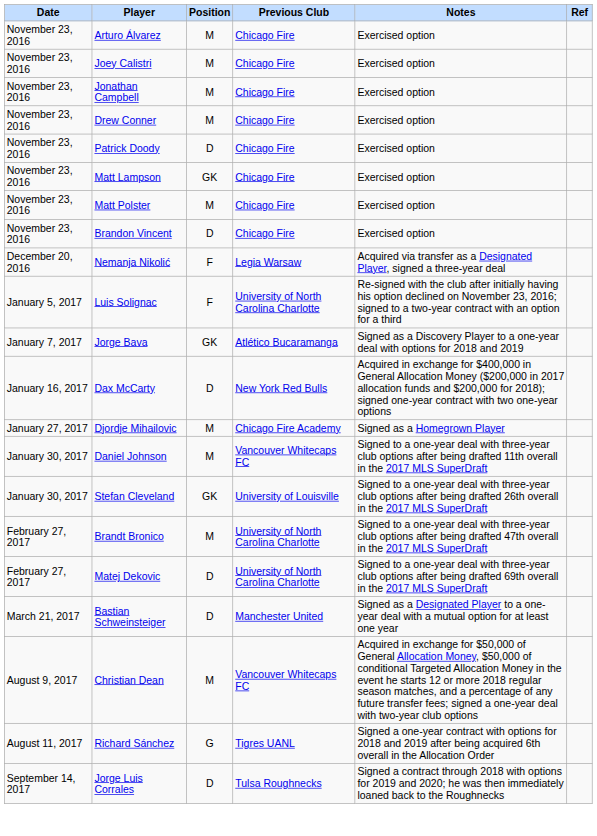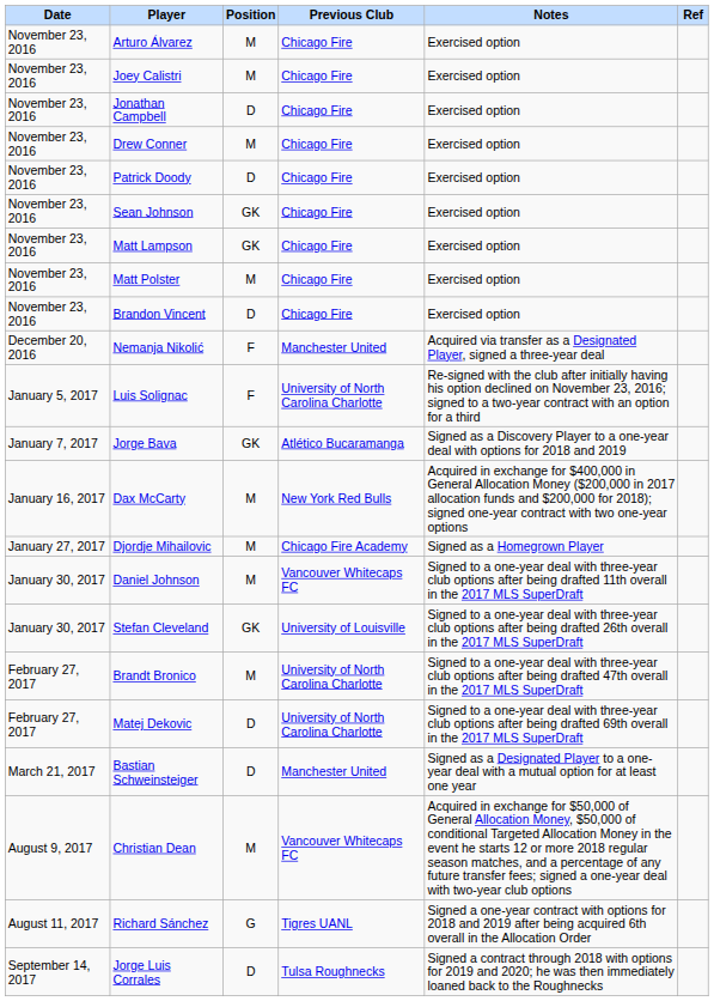 <table class="wikitable" style="text-align:left; font-size:95%;">
 <tr>
 <th style="background:#c2ddff; width:120px;">Date</th>
 <th style="background:#c2ddff; width:130px;">Player</th>
 <th style="background:#c2ddff; width:50px;">Position</th>
 <th style="background:#c2ddff; width:170px;">Previous Club</th>
 <th style="background:#c2ddff; width:300px;">Notes</th>
 <th style="background:#c2ddff; width:30px;">Ref</th>
 </tr>
 <tr>
 <td>November 23, 2016</td>
 <td> <a href='#'>Arturo Álvarez</a></td>
 <td align=center>M</td>
 <td> <a href='#'>Chicago Fire</a></td>
 <td>Exercised option</td>
 <td></td>
 </tr>
 <tr>
 <td>November 23, 2016</td>
 <td> <a href='#'>Joey Calistri</a></td>
 <td align=center>M</td>
 <td> <a href='#'>Chicago Fire</a></td>
 <td>Exercised option</td>
 <td></td>
 </tr>
 <tr>
 <td>November 23, 2016</td>
 <td> <a href='#'>Jonathan Campbell</a></td>
-<td align=center>M</td>
+<td align=center>D</td>
 <td> <a href='#'>Chicago Fire</a></td>
 <td>Exercised option</td>
 <td></td>
 </tr>
 <tr>
 <td>November 23, 2016</td>
 <td> <a href='#'>Drew Conner</a></td>
 <td align=center>M</td>
 <td> <a href='#'>Chicago Fire</a></td>
 <td>Exercised option</td>
 <td></td>
 </tr>
 <tr>
 <td>November 23, 2016</td>
 <td> <a href='#'>Patrick Doody</a></td>
 <td align=center>D</td>
+<td> <a href='#'>Chicago Fire</a></td>
+<td>Exercised option</td>
+<td></td>
+</tr>
+<tr>
+<td>November 23, 2016</td>
+<td> <a href='#'>Sean Johnson</a></td>
+<td align=center>GK</td>
 <td> <a href='#'>Chicago Fire</a></td>
 <td>Exercised option</td>
 <td></td>
 </tr>
 <tr>
 <td>November 23, 2016</td>
 <td> <a href='#'>Matt Lampson</a></td>
 <td align=center>GK</td>
 <td> <a href='#'>Chicago Fire</a></td>
 <td>Exercised option</td>
 <td></td>
 </tr>
 <tr>
 <td>November 23, 2016</td>
 <td> <a href='#'>Matt Polster</a></td>
 <td align=center>M</td>
 <td> <a href='#'>Chicago Fire</a></td>
 <td>Exercised option</td>
 <td></td>
 </tr>
 <tr>
 <td>November 23, 2016</td>
 <td> <a href='#'>Brandon Vincent</a></td>
 <td align=center>D</td>
 <td> <a href='#'>Chicago Fire</a></td>
 <td>Exercised option</td>
 <td></td>
 </tr>
 <tr>
 <td>December 20, 2016</td>
 <td> <a href='#'>Nemanja Nikolić</a></td>
 <td align=center>F</td>
-<td> <a href='#'>Legia Warsaw</a></td>
+<td> <a href='#'>Manchester United</a></td>
 <td>Acquired via transfer as a <a href='#'>Designated Player</a>, signed a three-year deal</td>
 <td></td>
 </tr>
 <tr>
 <td>January 5, 2017</td>
 <td> <a href='#'>Luis Solignac</a></td>
 <td align=center>F</td>
 <td> <a href='#'>University of North Carolina Charlotte</a></td>
 <td>Re-signed with the club after initially having his option declined on November 23, 2016; signed to a two-year contract with an option for a third</td>
 <td></td>
 </tr>
 <tr>
 <td>January 7, 2017</td>
 <td> <a href='#'>Jorge Bava</a></td>
 <td align=center>GK</td>
 <td> <a href='#'>Atlético Bucaramanga</a></td>
 <td>Signed as a Discovery Player to a one-year deal with options for 2018 and 2019</td>
 <td></td>
 </tr>
 <tr>
 <td>January 16, 2017</td>
 <td> <a href='#'>Dax McCarty</a></td>
-<td align=center>D</td>
+<td align=center>M</td>
 <td> <a href='#'>New York Red Bulls</a></td>
 <td>Acquired in exchange for $400,000 in General Allocation Money ($200,000 in 2017 allocation funds and $200,000 for 2018); signed one-year contract with two one-year options</td>
 <td></td>
 </tr>
 <tr>
 <td>January 27, 2017</td>
 <td> <a href='#'>Djordje Mihailovic</a></td>
 <td align=center>M</td>
 <td> <a href='#'>Chicago Fire Academy</a></td>
 <td>Signed as a <a href='#'>Homegrown Player</a></td>
 <td></td>
 </tr>
 <tr>
 <td>January 30, 2017</td>
 <td> <a href='#'>Daniel Johnson</a></td>
 <td align=center>M</td>
 <td> <a href='#'>Vancouver Whitecaps FC</a></td>
 <td>Signed to a one-year deal with three-year club options after being drafted 11th overall in the <a href='#'>2017 MLS SuperDraft</a></td>
 <td></td>
 </tr>
 <tr>
 <td>January 30, 2017</td>
 <td> <a href='#'>Stefan Cleveland</a></td>
 <td align=center>GK</td>
 <td> <a href='#'>University of Louisville</a></td>
 <td>Signed to a one-year deal with three-year club options after being drafted 26th overall in the <a href='#'>2017 MLS SuperDraft</a></td>
 <td></td>
 </tr>
 <tr>
 <td>February 27, 2017</td>
 <td> <a href='#'>Brandt Bronico</a></td>
 <td align=center>M</td>
 <td> <a href='#'>University of North Carolina Charlotte</a></td>
 <td>Signed to a one-year deal with three-year club options after being drafted 47th overall in the <a href='#'>2017 MLS SuperDraft</a></td>
 <td></td>
 </tr>
 <tr>
 <td>February 27, 2017</td>
 <td> <a href='#'>Matej Dekovic</a></td>
 <td align=center>D</td>
 <td> <a href='#'>University of North Carolina Charlotte</a></td>
 <td>Signed to a one-year deal with three-year club options after being drafted 69th overall in the <a href='#'>2017 MLS SuperDraft</a></td>
 <td></td>
 </tr>
 <tr>
 <td>March 21, 2017</td>
 <td> <a href='#'>Bastian Schweinsteiger</a></td>
 <td align=center>D</td>
 <td> <a href='#'>Manchester United</a></td>
 <td>Signed as a <a href='#'>Designated Player</a> to a one-year deal with a mutual option for at least one year</td>
 <td></td>
 </tr>
 <tr>
 <td>August 9, 2017</td>
 <td> <a href='#'>Christian Dean</a></td>
 <td align=center>M</td>
 <td> <a href='#'>Vancouver Whitecaps FC</a></td>
 <td>Acquired in exchange for $50,000 of General <a href='#'>Allocation Money</a>, $50,000 of conditional Targeted Allocation Money in the event he starts 12 or more 2018 regular season matches, and a percentage of any future transfer fees; signed a one-year deal with two-year club options</td>
 <td></td>
 </tr>
 <tr>
 <td>August 11, 2017</td>
 <td> <a href='#'>Richard Sánchez</a></td>
 <td align=center>G</td>
 <td> <a href='#'>Tigres UANL</a></td>
 <td>Signed a one-year contract with options for 2018 and 2019 after being acquired 6th overall in the Allocation Order</td>
 <td></td>
 </tr>
 <tr>
 <td>September 14, 2017</td>
 <td> <a href='#'>Jorge Luis Corrales</a></td>
 <td align=center>D</td>
 <td> <a href='#'>Tulsa Roughnecks</a></td>
 <td>Signed a contract through 2018 with options for 2019 and 2020; he was then immediately loaned back to the Roughnecks</td>
 <td></td>
 </tr>
 </table>
